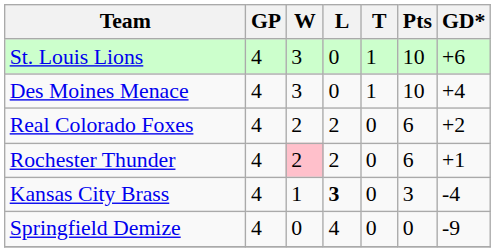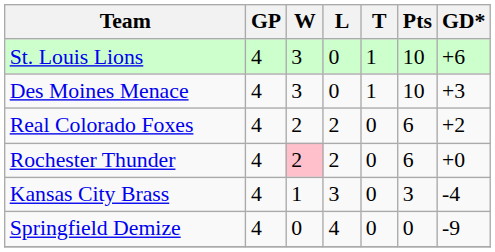 <table class="wikitable">
 <tr>
 <th width="170">Team</th>
 <th width="20">GP</th>
 <th width="20">W</th>
 <th width="20">L</th>
 <th width="20">T</th>
 <th width="20">Pts</th>
 <th width="25">GD*</th>
 </tr>
 <tr bgcolor=#ccffcc>
 <td><a href='#'>St. Louis Lions</a></td>
 <td>4</td>
 <td>3</td>
 <td>0</td>
 <td>1</td>
 <td>10</td>
 <td>+6</td>
 </tr>
 <tr>
 <td><a href='#'>Des Moines Menace</a></td>
 <td>4</td>
 <td>3</td>
 <td>0</td>
 <td>1</td>
 <td>10</td>
-<td>+4</td>
+<td>+3</td>
 </tr>
 <tr>
 <td><a href='#'>Real Colorado Foxes</a></td>
 <td>4</td>
 <td>2</td>
 <td>2</td>
 <td>0</td>
 <td>6</td>
 <td>+2</td>
 </tr>
 <tr>
 <td><a href='#'>Rochester Thunder</a></td>
 <td>4</td>
 <td style="background: pink;">2</td>
 <td>2</td>
 <td>0</td>
 <td>6</td>
-<td>+1</td>
+<td>+0</td>
 </tr>
 <tr>
 <td><a href='#'>Kansas City Brass</a></td>
 <td>4</td>
 <td>1</td>
-<td><strong>3</strong></td>
+<td>3</td>
 <td>0</td>
 <td>3</td>
 <td>-4</td>
 </tr>
 <tr>
 <td><a href='#'>Springfield Demize</a></td>
 <td>4</td>
 <td>0</td>
 <td>4</td>
 <td>0</td>
 <td>0</td>
 <td>-9</td>
 </tr>
 <tr>
 </tr>
 </table>
